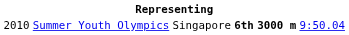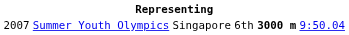 <table>
 <tr>
 <th colspan="6">Representing </th>
 </tr>
 <tr>
-<td>2010</td>
+<td>2007</td>
 <td><a href='#'>Summer Youth Olympics</a></td>
 <td>Singapore</td>
-<td><strong>6th</strong></td>
+<td>6th</td>
 <td><strong>3000 m</strong></td>
 <td><a href='#'>9:50.04</a></td>
 </tr>
 </table>
